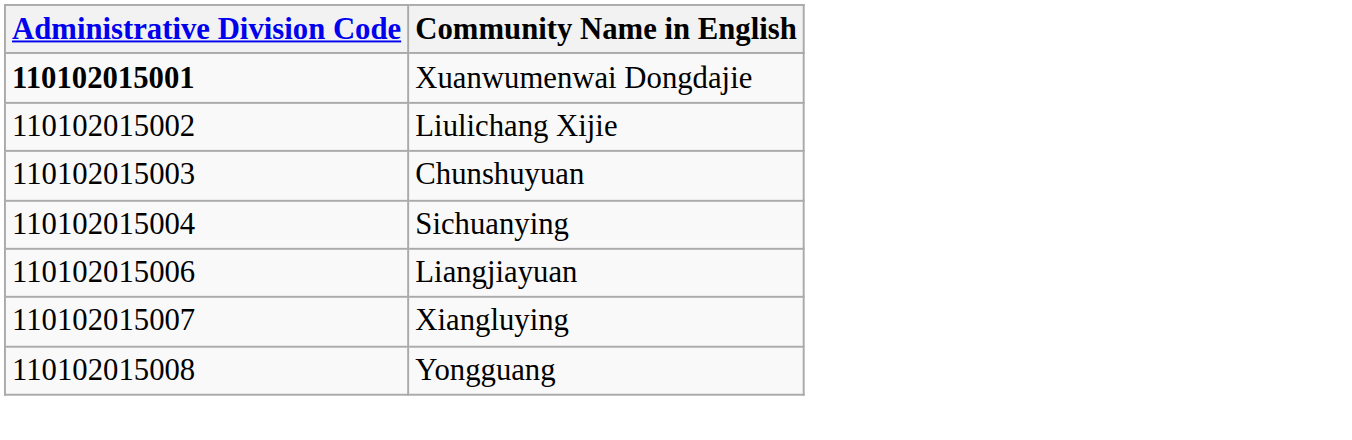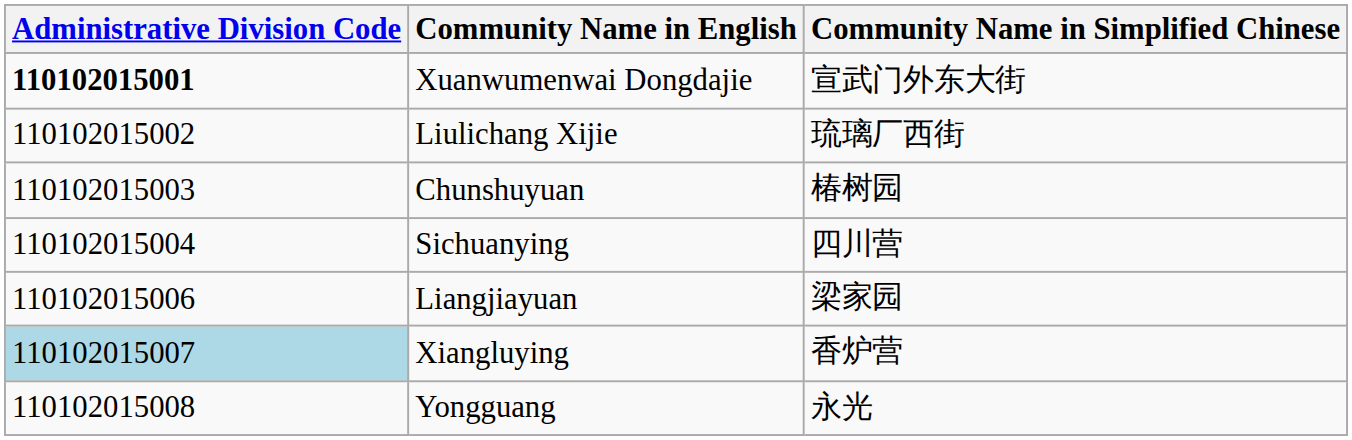 <table class="wikitable sortable">
 <tr>
 <th><a href='#'>Administrative Division Code</a></th>
 <th>Community Name in English</th>
+<th>Community Name in Simplified Chinese</th>
 </tr>
 <tr>
 <td><strong>110102015001</strong></td>
 <td>Xuanwumenwai Dongdajie</td>
+<td>宣武门外东大街</td>
 </tr>
 <tr>
 <td>110102015002</td>
 <td>Liulichang Xijie</td>
+<td>琉璃厂西街</td>
 </tr>
 <tr>
 <td>110102015003</td>
 <td>Chunshuyuan</td>
+<td>椿树园</td>
 </tr>
 <tr>
 <td>110102015004</td>
 <td>Sichuanying</td>
+<td>四川营</td>
 </tr>
 <tr>
 <td>110102015006</td>
 <td>Liangjiayuan</td>
+<td>梁家园</td>
 </tr>
 <tr>
-<td>110102015007</td>
+<td style="background: lightblue;">110102015007</td>
 <td>Xiangluying</td>
+<td>香炉营</td>
 </tr>
 <tr>
 <td>110102015008</td>
 <td>Yongguang</td>
+<td>永光</td>
 </tr>
 </table>
